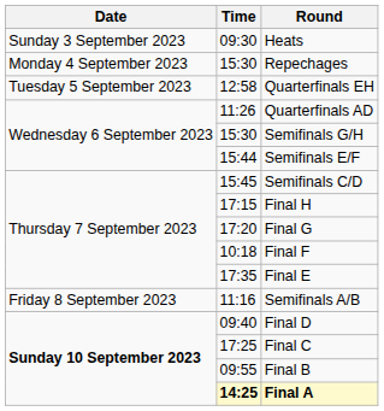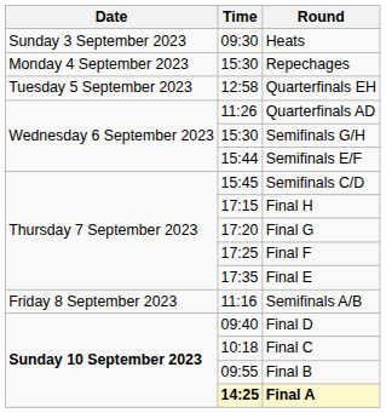 <table class="wikitable">
 <tr>
 <th>Date</th>
 <th>Time</th>
 <th>Round</th>
 </tr>
 <tr>
 <td>Sunday 3 September 2023</td>
 <td>09:30</td>
 <td>Heats</td>
 </tr>
 <tr>
 <td>Monday 4 September 2023</td>
 <td>15:30</td>
 <td>Repechages</td>
 </tr>
 <tr>
 <td>Tuesday 5 September 2023</td>
 <td>12:58</td>
 <td>Quarterfinals EH</td>
 </tr>
 <tr>
 <td rowspan=3>Wednesday 6 September 2023</td>
 <td>11:26</td>
 <td>Quarterfinals AD</td>
 </tr>
 <tr>
 <td>15:30</td>
 <td>Semifinals G/H</td>
 </tr>
 <tr>
 <td>15:44</td>
 <td>Semifinals E/F</td>
 </tr>
 <tr>
 <td rowspan=5>Thursday 7 September 2023</td>
 <td>15:45</td>
 <td>Semifinals C/D</td>
 </tr>
 <tr>
 <td>17:15</td>
 <td>Final H</td>
 </tr>
 <tr>
 <td>17:20</td>
 <td>Final G</td>
 </tr>
 <tr>
-<td>10:18</td>
+<td>17:25</td>
 <td>Final F</td>
 </tr>
 <tr>
 <td>17:35</td>
 <td>Final E</td>
 </tr>
 <tr>
 <td>Friday 8 September 2023</td>
 <td>11:16</td>
 <td>Semifinals A/B</td>
 </tr>
 <tr>
 <td rowspan=4><strong>Sunday 10 September 2023</strong></td>
 <td>09:40</td>
 <td>Final D</td>
 </tr>
 <tr>
-<td>17:25</td>
+<td>10:18</td>
 <td>Final C</td>
 </tr>
 <tr>
 <td>09:55</td>
 <td>Final B</td>
 </tr>
 <tr>
 <td style=background:lemonchiffon><strong>14:25</strong></td>
 <td style=background:lemonchiffon><strong>Final A</strong></td>
 </tr>
 </table>
